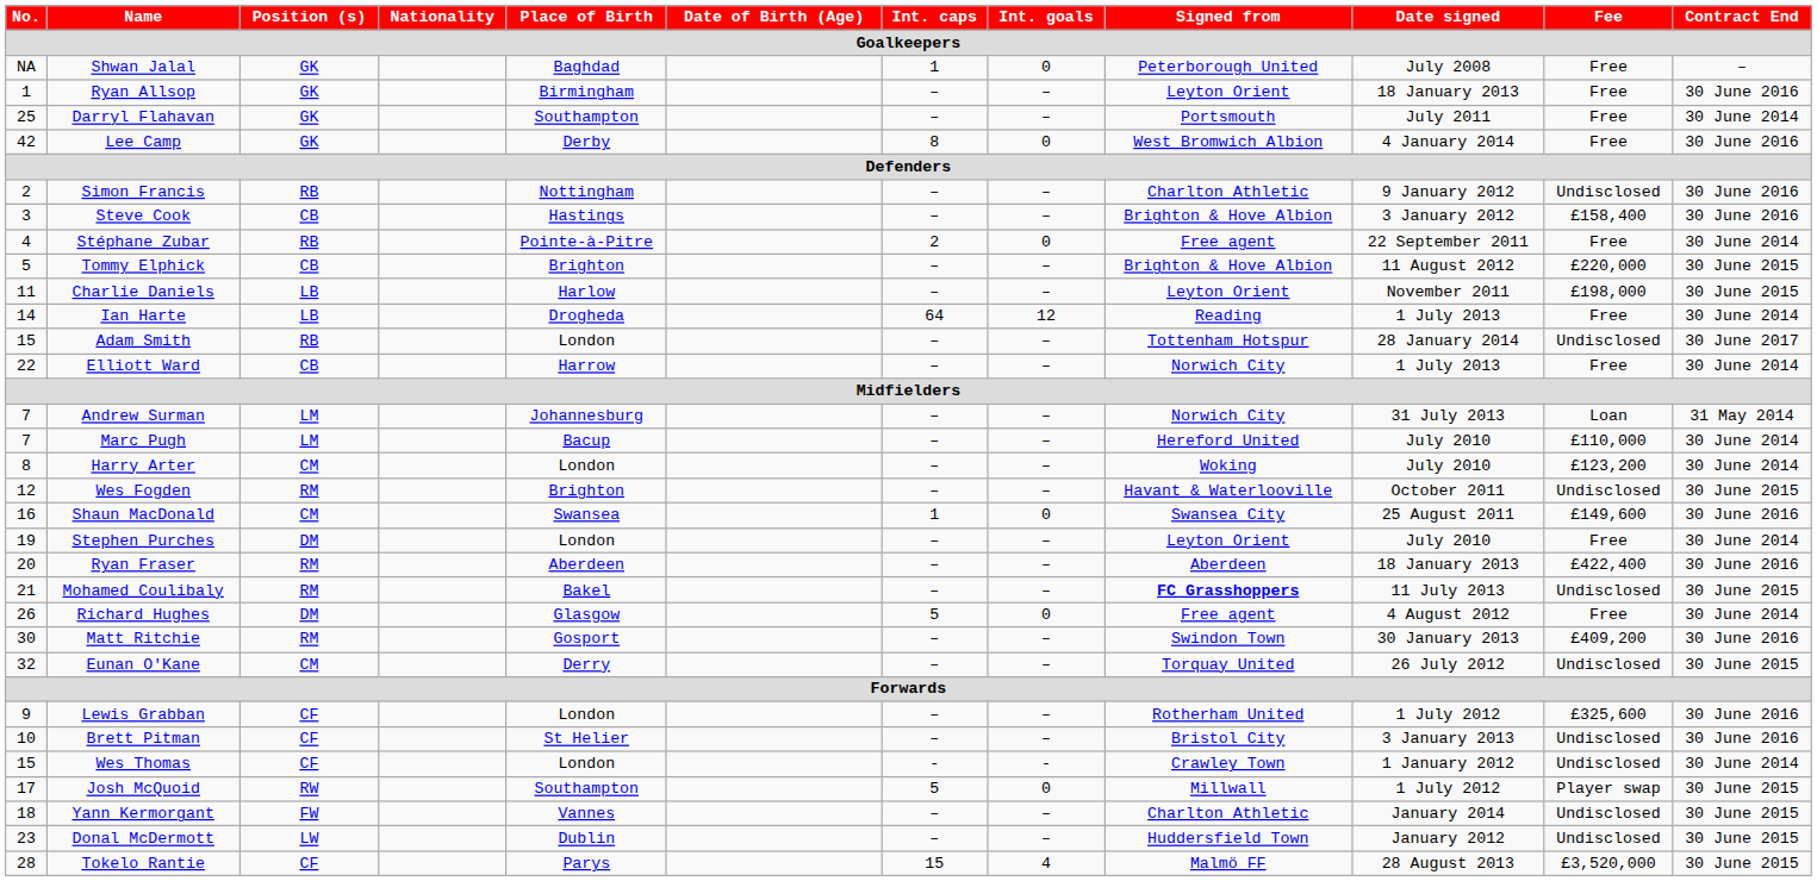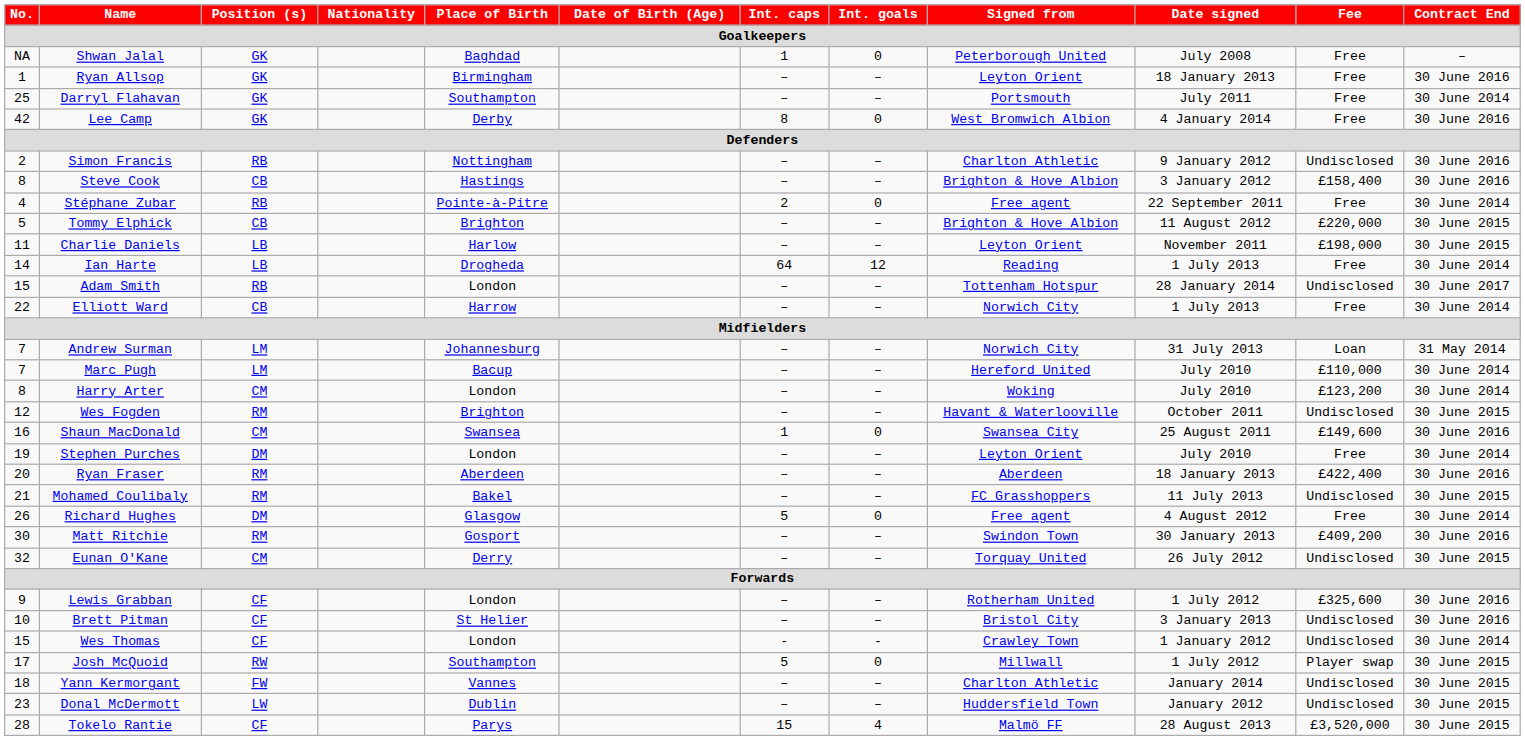 <table class="wikitable" style="text-align:center; font-size:85%; width:100%;">
 <tr>
 <th style="background:#FF0000; color:white; text-align:center;">No.</th>
 <th style="background:#FF0000; color:white; text-align:center;">Name</th>
 <th style="background:#FF0000; color:white; text-align:center;">Position (s)</th>
 <th style="background:#FF0000; color:white; text-align:center;">Nationality</th>
 <th style="background:#FF0000; color:white; text-align:center;">Place of Birth</th>
 <th style="background:#FF0000; color:white; text-align:center;">Date of Birth (Age)</th>
 <th style="background:#FF0000; color:white; text-align:center;">Int. caps</th>
 <th style="background:#FF0000; color:white; text-align:center;">Int. goals</th>
 <th style="background:#FF0000; color:white; text-align:center;">Signed from</th>
 <th style="background:#FF0000; color:white; text-align:center;">Date signed</th>
 <th style="background:#FF0000; color:white; text-align:center;">Fee</th>
 <th style="background:#FF0000; color:white; text-align:center;">Contract End</th>
 </tr>
 <tr>
 <th colspan="14" style="background:#dcdcdc; text-align:center;">Goalkeepers</th>
 </tr>
 <tr>
 <td>NA</td>
 <td><a href='#'>Shwan Jalal</a></td>
 <td><a href='#'>GK</a></td>
 <td></td>
 <td><a href='#'>Baghdad</a></td>
 <td></td>
 <td>1</td>
 <td>0</td>
 <td><a href='#'>Peterborough United</a></td>
 <td>July 2008</td>
 <td>Free</td>
 <td>–</td>
 </tr>
 <tr>
 <td>1</td>
 <td><a href='#'>Ryan Allsop</a></td>
 <td><a href='#'>GK</a></td>
 <td></td>
 <td><a href='#'>Birmingham</a></td>
 <td></td>
 <td>–</td>
 <td>–</td>
 <td><a href='#'>Leyton Orient</a></td>
 <td>18 January 2013</td>
 <td>Free</td>
 <td>30 June 2016</td>
 </tr>
 <tr>
 <td>25</td>
 <td><a href='#'>Darryl Flahavan</a></td>
 <td><a href='#'>GK</a></td>
 <td></td>
 <td><a href='#'>Southampton</a></td>
 <td></td>
 <td>–</td>
 <td>–</td>
 <td><a href='#'>Portsmouth</a></td>
 <td>July 2011</td>
 <td>Free</td>
 <td>30 June 2014</td>
 </tr>
 <tr>
 <td>42</td>
 <td><a href='#'>Lee Camp</a></td>
 <td><a href='#'>GK</a></td>
 <td></td>
 <td><a href='#'>Derby</a> </td>
 <td></td>
 <td>8</td>
 <td>0</td>
 <td><a href='#'>West Bromwich Albion</a></td>
 <td>4 January 2014</td>
 <td>Free</td>
 <td>30 June 2016</td>
 </tr>
 <tr>
 <th colspan="14" style="background:#dcdcdc; text-align:center;">Defenders</th>
 </tr>
 <tr>
 <td>2</td>
 <td><a href='#'>Simon Francis</a></td>
 <td><a href='#'>RB</a></td>
 <td></td>
 <td><a href='#'>Nottingham</a></td>
 <td></td>
 <td>–</td>
 <td>–</td>
 <td><a href='#'>Charlton Athletic</a></td>
 <td>9 January 2012</td>
 <td>Undisclosed</td>
 <td>30 June 2016</td>
 </tr>
 <tr>
-<td>3</td>
+<td>8</td>
 <td><a href='#'>Steve Cook</a></td>
 <td><a href='#'>CB</a></td>
 <td></td>
 <td><a href='#'>Hastings</a></td>
 <td></td>
 <td>–</td>
 <td>–</td>
 <td><a href='#'>Brighton & Hove Albion</a></td>
 <td>3 January 2012</td>
 <td>£158,400</td>
 <td>30 June 2016</td>
 </tr>
 <tr>
 <td>4</td>
 <td><a href='#'>Stéphane Zubar</a></td>
 <td><a href='#'>RB</a></td>
 <td></td>
 <td><a href='#'>Pointe-à-Pitre</a></td>
 <td></td>
 <td>2</td>
 <td>0</td>
 <td><a href='#'>Free agent</a></td>
 <td>22 September 2011</td>
 <td>Free</td>
 <td>30 June 2014</td>
 </tr>
 <tr>
 <td>5</td>
 <td><a href='#'>Tommy Elphick</a></td>
 <td><a href='#'>CB</a></td>
 <td></td>
 <td><a href='#'>Brighton</a></td>
 <td></td>
 <td>–</td>
 <td>–</td>
 <td><a href='#'>Brighton & Hove Albion</a></td>
 <td>11 August 2012</td>
 <td>£220,000</td>
 <td>30 June 2015</td>
 </tr>
 <tr>
 <td>11</td>
 <td><a href='#'>Charlie Daniels</a></td>
 <td><a href='#'>LB</a></td>
 <td></td>
 <td><a href='#'>Harlow</a></td>
 <td></td>
 <td>–</td>
 <td>–</td>
 <td><a href='#'>Leyton Orient</a></td>
 <td>November 2011</td>
 <td>£198,000</td>
 <td>30 June 2015</td>
 </tr>
 <tr>
 <td>14</td>
 <td><a href='#'>Ian Harte</a></td>
 <td><a href='#'>LB</a></td>
 <td></td>
 <td><a href='#'>Drogheda</a></td>
 <td></td>
 <td>64</td>
 <td>12</td>
 <td><a href='#'>Reading</a></td>
 <td>1 July 2013</td>
 <td>Free</td>
 <td>30 June 2014</td>
 </tr>
 <tr>
 <td>15</td>
 <td><a href='#'>Adam Smith</a></td>
 <td><a href='#'>RB</a></td>
 <td></td>
 <td>London</td>
 <td></td>
 <td>–</td>
 <td>–</td>
 <td><a href='#'>Tottenham Hotspur</a></td>
 <td>28 January 2014</td>
 <td>Undisclosed</td>
 <td>30 June 2017</td>
 </tr>
 <tr>
 <td>22</td>
 <td><a href='#'>Elliott Ward</a></td>
 <td><a href='#'>CB</a></td>
 <td></td>
 <td><a href='#'>Harrow</a></td>
 <td></td>
 <td>–</td>
 <td>–</td>
 <td><a href='#'>Norwich City</a></td>
 <td>1 July 2013</td>
 <td>Free</td>
 <td>30 June 2014</td>
 </tr>
 <tr>
 <th colspan="14" style="background:#dcdcdc; text-align:center;">Midfielders</th>
 </tr>
 <tr>
 <td>7</td>
 <td><a href='#'>Andrew Surman</a></td>
 <td><a href='#'>LM</a></td>
 <td></td>
 <td><a href='#'>Johannesburg</a> </td>
 <td></td>
 <td>–</td>
 <td>–</td>
 <td><a href='#'>Norwich City</a></td>
 <td>31 July 2013</td>
 <td>Loan</td>
 <td>31 May 2014</td>
 </tr>
 <tr>
 <td>7</td>
 <td><a href='#'>Marc Pugh</a></td>
 <td><a href='#'>LM</a></td>
 <td></td>
 <td><a href='#'>Bacup</a></td>
 <td></td>
 <td>–</td>
 <td>–</td>
 <td><a href='#'>Hereford United</a></td>
 <td>July 2010</td>
 <td>£110,000</td>
 <td>30 June 2014</td>
 </tr>
 <tr>
 <td>8</td>
 <td><a href='#'>Harry Arter</a></td>
 <td><a href='#'>CM</a></td>
 <td></td>
 <td>London</td>
 <td></td>
 <td>–</td>
 <td>–</td>
 <td><a href='#'>Woking</a></td>
 <td>July 2010</td>
 <td>£123,200</td>
 <td>30 June 2014</td>
 </tr>
 <tr>
 <td>12</td>
 <td><a href='#'>Wes Fogden</a></td>
 <td><a href='#'>RM</a></td>
 <td></td>
 <td><a href='#'>Brighton</a></td>
 <td></td>
 <td>–</td>
 <td>–</td>
 <td><a href='#'>Havant & Waterlooville</a></td>
 <td>October 2011</td>
 <td>Undisclosed</td>
 <td>30 June 2015</td>
 </tr>
 <tr>
 <td>16</td>
 <td><a href='#'>Shaun MacDonald</a></td>
 <td><a href='#'>CM</a></td>
 <td></td>
 <td><a href='#'>Swansea</a></td>
 <td></td>
 <td>1</td>
 <td>0</td>
 <td><a href='#'>Swansea City</a></td>
 <td>25 August 2011</td>
 <td>£149,600</td>
 <td>30 June 2016</td>
 </tr>
 <tr>
 <td>19</td>
 <td><a href='#'>Stephen Purches</a></td>
 <td><a href='#'>DM</a></td>
 <td></td>
 <td>London</td>
 <td></td>
 <td>–</td>
 <td>–</td>
 <td><a href='#'>Leyton Orient</a></td>
 <td>July 2010</td>
 <td>Free</td>
 <td>30 June 2014</td>
 </tr>
 <tr>
 <td>20</td>
 <td><a href='#'>Ryan Fraser</a></td>
 <td><a href='#'>RM</a></td>
 <td></td>
 <td><a href='#'>Aberdeen</a></td>
 <td></td>
 <td>–</td>
 <td>–</td>
 <td><a href='#'>Aberdeen</a></td>
 <td>18 January 2013</td>
 <td>£422,400</td>
 <td>30 June 2016</td>
 </tr>
 <tr>
 <td>21</td>
 <td><a href='#'>Mohamed Coulibaly</a></td>
 <td><a href='#'>RM</a></td>
 <td></td>
 <td><a href='#'>Bakel</a></td>
 <td></td>
 <td>–</td>
 <td>–</td>
-<td><strong><a href='#'>FC Grasshoppers</a></strong></td>
+<td><a href='#'>FC Grasshoppers</a></td>
 <td>11 July 2013</td>
 <td>Undisclosed</td>
 <td>30 June 2015</td>
 </tr>
 <tr>
 <td>26</td>
 <td><a href='#'>Richard Hughes</a></td>
 <td><a href='#'>DM</a></td>
 <td></td>
 <td><a href='#'>Glasgow</a></td>
 <td></td>
 <td>5</td>
 <td>0</td>
 <td><a href='#'>Free agent</a></td>
 <td>4 August 2012</td>
 <td>Free</td>
 <td>30 June 2014</td>
 </tr>
 <tr>
 <td>30</td>
 <td><a href='#'>Matt Ritchie</a></td>
 <td><a href='#'>RM</a></td>
 <td></td>
 <td><a href='#'>Gosport</a></td>
 <td></td>
 <td>–</td>
 <td>–</td>
 <td><a href='#'>Swindon Town</a></td>
 <td>30 January 2013</td>
 <td>£409,200</td>
 <td>30 June 2016</td>
 </tr>
 <tr>
 <td>32</td>
 <td><a href='#'>Eunan O'Kane</a></td>
 <td><a href='#'>CM</a></td>
 <td></td>
 <td><a href='#'>Derry</a> </td>
 <td></td>
 <td>–</td>
 <td>–</td>
 <td><a href='#'>Torquay United</a></td>
 <td>26 July 2012</td>
 <td>Undisclosed</td>
 <td>30 June 2015</td>
 </tr>
 <tr>
 <th colspan="14" style="background:#dcdcdc; text-align:center;">Forwards</th>
 </tr>
 <tr>
 <td>9</td>
 <td><a href='#'>Lewis Grabban</a></td>
 <td><a href='#'>CF</a></td>
 <td></td>
 <td>London</td>
 <td></td>
 <td>–</td>
 <td>–</td>
 <td><a href='#'>Rotherham United</a></td>
 <td>1 July 2012</td>
 <td>£325,600</td>
 <td>30 June 2016</td>
 </tr>
 <tr>
 <td>10</td>
 <td><a href='#'>Brett Pitman</a></td>
 <td><a href='#'>CF</a></td>
 <td></td>
 <td><a href='#'>St Helier</a></td>
 <td></td>
 <td>–</td>
 <td>–</td>
 <td><a href='#'>Bristol City</a></td>
 <td>3 January 2013</td>
 <td>Undisclosed</td>
 <td>30 June 2016</td>
 </tr>
 <tr>
 <td>15</td>
 <td><a href='#'>Wes Thomas</a></td>
 <td><a href='#'>CF</a></td>
 <td></td>
 <td>London</td>
 <td></td>
 <td>-</td>
 <td>-</td>
 <td><a href='#'>Crawley Town</a></td>
 <td>1 January 2012</td>
 <td>Undisclosed</td>
 <td>30 June 2014</td>
 </tr>
 <tr>
 <td>17</td>
 <td><a href='#'>Josh McQuoid</a></td>
 <td><a href='#'>RW</a></td>
 <td></td>
 <td><a href='#'>Southampton</a> </td>
 <td></td>
 <td>5</td>
 <td>0</td>
 <td><a href='#'>Millwall</a></td>
 <td>1 July 2012</td>
 <td>Player swap</td>
 <td>30 June 2015</td>
 </tr>
 <tr>
 <td>18</td>
 <td><a href='#'>Yann Kermorgant</a></td>
 <td><a href='#'>FW</a></td>
 <td></td>
 <td><a href='#'>Vannes</a></td>
 <td></td>
 <td>–</td>
 <td>–</td>
 <td><a href='#'>Charlton Athletic</a></td>
 <td>January 2014</td>
 <td>Undisclosed</td>
 <td>30 June 2015</td>
 </tr>
 <tr>
 <td>23</td>
 <td><a href='#'>Donal McDermott</a></td>
 <td><a href='#'>LW</a></td>
 <td></td>
 <td><a href='#'>Dublin</a></td>
 <td></td>
 <td>–</td>
 <td>–</td>
 <td><a href='#'>Huddersfield Town</a></td>
 <td>January 2012</td>
 <td>Undisclosed</td>
 <td>30 June 2015</td>
 </tr>
 <tr>
 <td>28</td>
 <td><a href='#'>Tokelo Rantie</a></td>
 <td><a href='#'>CF</a></td>
 <td></td>
 <td><a href='#'>Parys</a></td>
 <td></td>
 <td>15</td>
 <td>4</td>
 <td><a href='#'>Malmö FF</a></td>
 <td>28 August 2013</td>
 <td>£3,520,000</td>
 <td>30 June 2015</td>
 </tr>
 </table>
